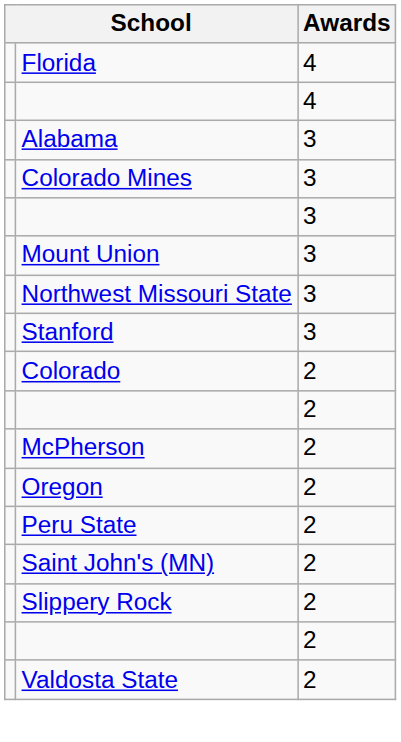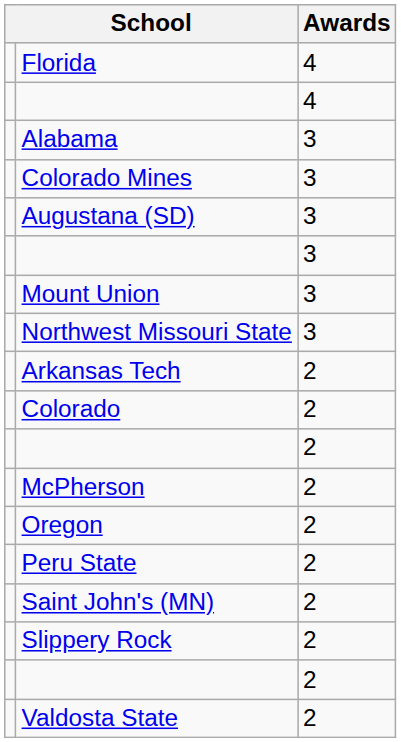 <table class="wikitable sortable">
 <tr>
 <th bgcolor="#e5e5e5" scope="colgroup" colspan=2>School</th>
 <th bgcolor="#e5e5e5">Awards</th>
 </tr>
 <tr>
 <td style=></td>
 <td><a href='#'>Florida</a></td>
 <td>4</td>
 </tr>
 <tr>
 <td style=></td>
 <td></td>
 <td>4</td>
 </tr>
 <tr>
 <td style=></td>
 <td><a href='#'>Alabama</a></td>
 <td>3</td>
 </tr>
 <tr>
 <td style=></td>
 <td><a href='#'>Colorado Mines</a></td>
 <td>3</td>
 </tr>
 <tr>
 <td style=></td>
+<td><a href='#'>Augustana (SD)</a></td>
+<td>3</td>
+</tr>
+<tr>
+<td style=></td>
 <td></td>
 <td>3</td>
 </tr>
 <tr>
 <td style=></td>
 <td><a href='#'>Mount Union</a></td>
 <td>3</td>
 </tr>
 <tr>
 <td style=></td>
 <td><a href='#'>Northwest Missouri State</a></td>
 <td>3</td>
 </tr>
 <tr>
 <td style=></td>
-<td><a href='#'>Stanford</a></td>
-<td>3</td>
+<td><a href='#'>Arkansas Tech</a></td>
+<td>2</td>
 </tr>
 <tr>
 <td style=></td>
 <td><a href='#'>Colorado</a></td>
 <td>2</td>
 </tr>
 <tr>
 <td style=></td>
 <td></td>
 <td>2</td>
 </tr>
 <tr>
 <td style=></td>
 <td><a href='#'>McPherson</a></td>
 <td>2</td>
 </tr>
 <tr>
 <td style=></td>
 <td><a href='#'>Oregon</a></td>
 <td>2</td>
 </tr>
 <tr>
 <td style=></td>
 <td><a href='#'>Peru State</a></td>
 <td>2</td>
 </tr>
 <tr>
 <td style=></td>
 <td><a href='#'>Saint John's (MN)</a></td>
 <td>2</td>
 </tr>
 <tr>
 <td style=></td>
 <td><a href='#'>Slippery Rock</a></td>
 <td>2</td>
 </tr>
 <tr>
 <td style=></td>
 <td></td>
 <td>2</td>
 </tr>
 <tr>
 <td style=></td>
 <td><a href='#'>Valdosta State</a></td>
 <td>2</td>
 </tr>
 </table>
